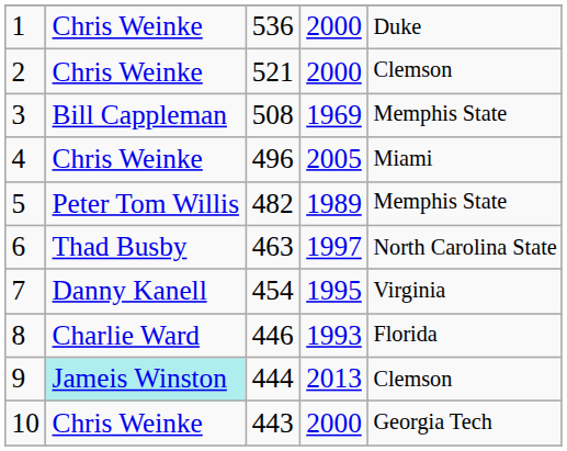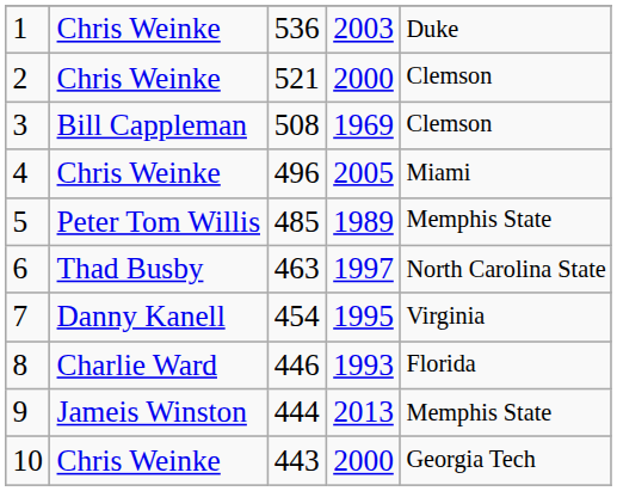 <table class="wikitable">
 <tr>
 </tr>
 <tr>
 <td>1</td>
 <td><a href='#'>Chris Weinke</a></td>
 <td>536</td>
-<td><a href='#'>2000</a></td>
+<td><a href='#'>2003</a></td>
 <td style="font-size:80%;">Duke</td>
 </tr>
 <tr>
 <td>2</td>
 <td><a href='#'>Chris Weinke</a></td>
 <td>521</td>
 <td><a href='#'>2000</a></td>
 <td style="font-size:80%;">Clemson</td>
 </tr>
 <tr>
 <td>3</td>
 <td><a href='#'>Bill Cappleman</a></td>
 <td>508</td>
 <td><a href='#'>1969</a></td>
-<td style="font-size:80%;">Memphis State</td>
+<td style="font-size:80%;">Clemson</td>
 </tr>
 <tr>
 <td>4</td>
 <td><a href='#'>Chris Weinke</a></td>
 <td>496</td>
 <td><a href='#'>2005</a></td>
 <td style="font-size:80%;">Miami</td>
 </tr>
 <tr>
 <td>5</td>
 <td><a href='#'>Peter Tom Willis</a></td>
-<td>482</td>
+<td>485</td>
 <td><a href='#'>1989</a></td>
 <td style="font-size:80%;">Memphis State</td>
 </tr>
 <tr>
 <td>6</td>
 <td><a href='#'>Thad Busby</a></td>
 <td>463</td>
 <td><a href='#'>1997</a></td>
 <td style="font-size:80%;">North Carolina State</td>
 </tr>
 <tr>
 <td>7</td>
 <td><a href='#'>Danny Kanell</a></td>
 <td>454</td>
 <td><a href='#'>1995</a></td>
 <td style="font-size:80%;">Virginia</td>
 </tr>
 <tr>
 <td>8</td>
 <td><a href='#'>Charlie Ward</a></td>
 <td>446</td>
 <td><a href='#'>1993</a></td>
 <td style="font-size:80%;">Florida</td>
 </tr>
 <tr>
 <td>9</td>
-<td style="background: paleturquoise;"><a href='#'>Jameis Winston</a></td>
+<td><a href='#'>Jameis Winston</a></td>
 <td>444</td>
 <td><a href='#'>2013</a></td>
-<td style="font-size:80%;">Clemson</td>
+<td style="font-size:80%;">Memphis State</td>
 </tr>
 <tr>
 <td>10</td>
 <td><a href='#'>Chris Weinke</a></td>
 <td>443</td>
 <td><a href='#'>2000</a></td>
 <td style="font-size:80%;">Georgia Tech</td>
 </tr>
 </table>
